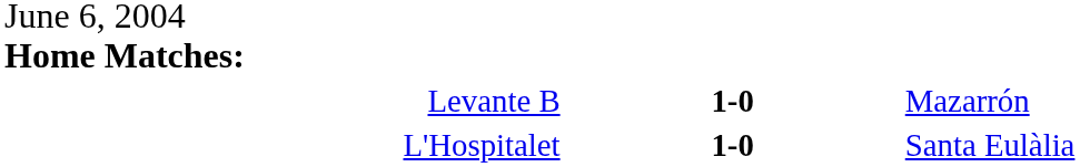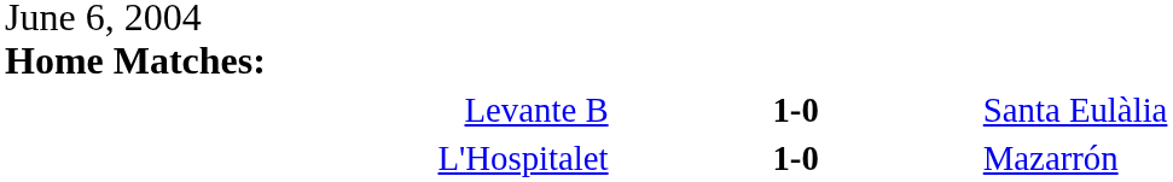 <table width=100% cellspacing=1>
 <tr>
 <th width=20%></th>
 <th width=12%></th>
 <th width=20%></th>
 <th></th>
 </tr>
 <tr>
 <td>June 6, 2004<br><strong>Home Matches:</strong></td>
 </tr>
 <tr style=font-size:90%>
 <td align=right><a href='#'>Levante B</a></td>
 <td align=center><strong>1-0</strong></td>
-<td><a href='#'>Mazarrón</a></td>
+<td><a href='#'>Santa Eulàlia</a></td>
 </tr>
 <tr style=font-size:90%>
 <td align=right><a href='#'>L'Hospitalet</a></td>
 <td align=center><strong>1-0</strong></td>
-<td><a href='#'>Santa Eulàlia</a></td>
+<td><a href='#'>Mazarrón</a></td>
 </tr>
 </table>
